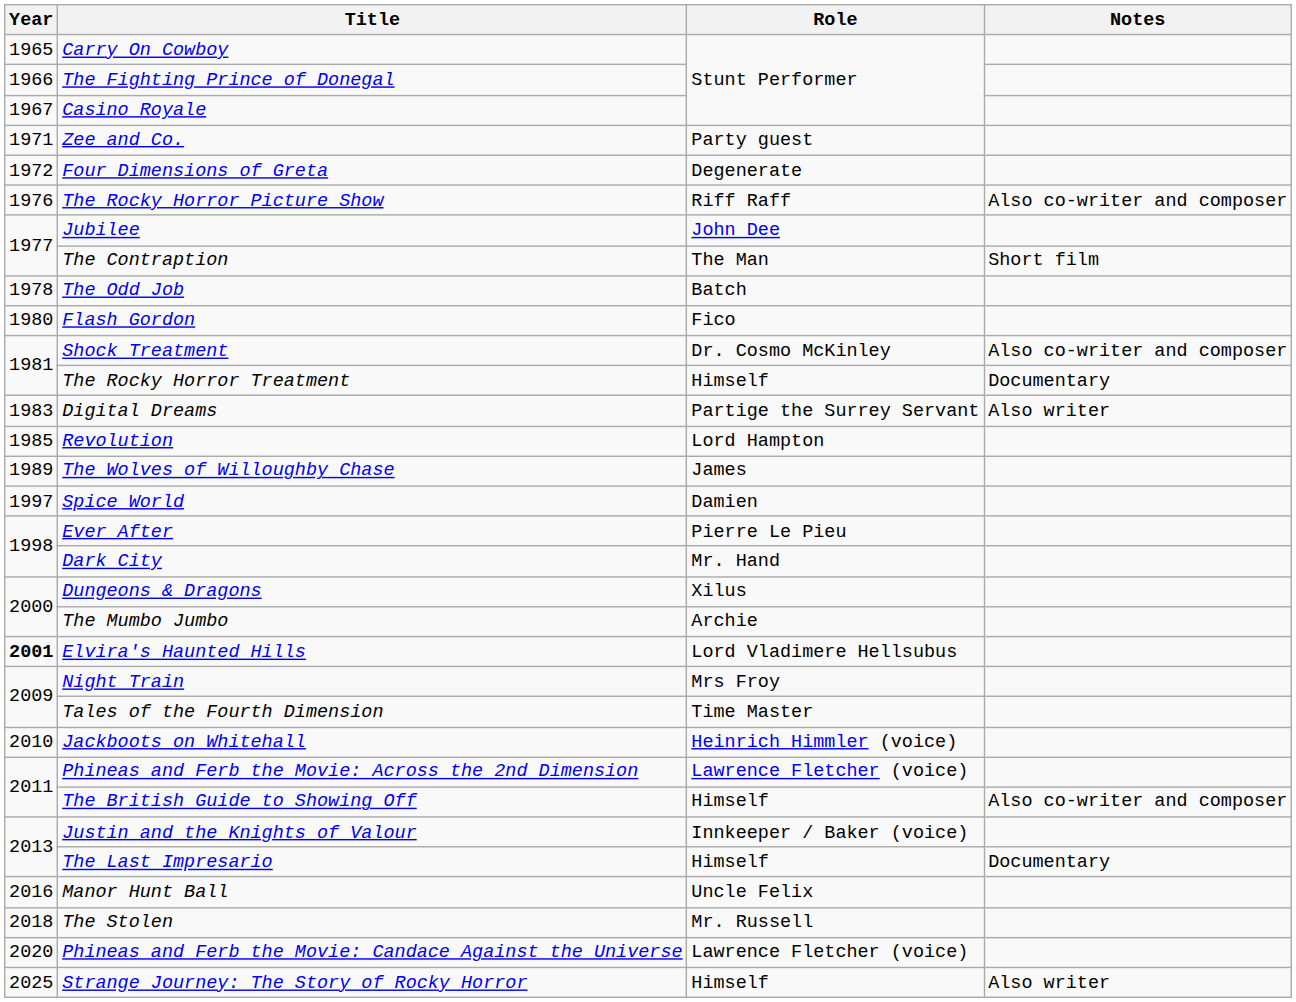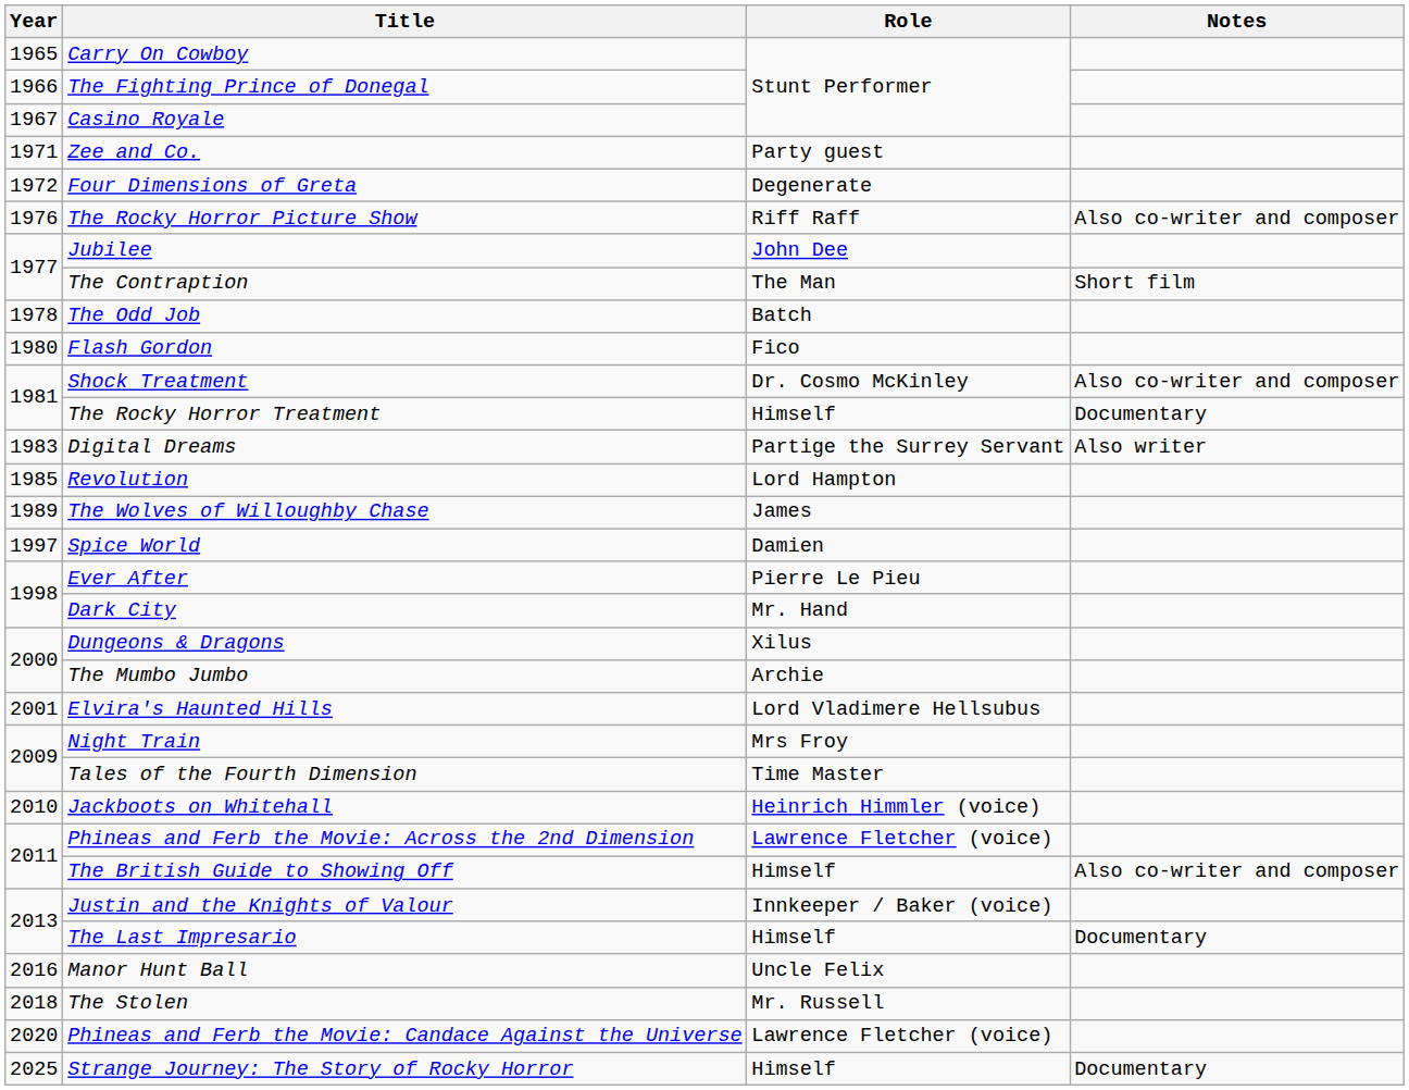 <table class="wikitable">
 <tr>
 <th>Year</th>
 <th>Title</th>
 <th>Role</th>
 <th>Notes</th>
 </tr>
 <tr>
 <td>1965</td>
 <td><em><a href='#'>Carry On Cowboy</a></em></td>
 <td rowspan="3">Stunt Performer</td>
 <td></td>
 </tr>
 <tr>
 <td>1966</td>
 <td><em><a href='#'>The Fighting Prince of Donegal</a></em></td>
 <td></td>
 </tr>
 <tr>
 <td>1967</td>
 <td><a href='#'><em>Casino Royale</em></a></td>
 <td></td>
 </tr>
 <tr>
 <td>1971</td>
 <td><em><a href='#'>Zee and Co.</a></em></td>
 <td>Party guest</td>
 <td></td>
 </tr>
 <tr>
 <td>1972</td>
 <td><em><a href='#'>Four Dimensions of Greta</a></em></td>
 <td>Degenerate</td>
 <td></td>
 </tr>
 <tr>
 <td>1976</td>
 <td><em><a href='#'>The Rocky Horror Picture Show</a></em></td>
 <td>Riff Raff</td>
 <td>Also co-writer and composer</td>
 </tr>
 <tr>
 <td rowspan="2">1977</td>
 <td><a href='#'><em>Jubilee</em></a></td>
 <td><a href='#'>John Dee</a></td>
 <td></td>
 </tr>
 <tr>
 <td><em>The Contraption</em></td>
 <td>The Man</td>
 <td>Short film</td>
 </tr>
 <tr>
 <td>1978</td>
 <td><em><a href='#'>The Odd Job</a></em></td>
 <td>Batch</td>
 <td></td>
 </tr>
 <tr>
 <td>1980</td>
 <td><a href='#'><em>Flash Gordon</em></a></td>
 <td>Fico</td>
 <td></td>
 </tr>
 <tr>
 <td rowspan="2">1981</td>
 <td><em><a href='#'>Shock Treatment</a></em></td>
 <td>Dr. Cosmo McKinley</td>
 <td>Also co-writer and composer</td>
 </tr>
 <tr>
 <td><em>The Rocky Horror Treatment</em></td>
 <td>Himself</td>
 <td>Documentary</td>
 </tr>
 <tr>
 <td>1983</td>
 <td><em>Digital Dreams</em></td>
 <td>Partige the Surrey Servant</td>
 <td>Also writer</td>
 </tr>
 <tr>
 <td>1985</td>
 <td><a href='#'><em>Revolution</em></a></td>
 <td>Lord Hampton</td>
 <td></td>
 </tr>
 <tr>
 <td>1989</td>
 <td><a href='#'><em>The Wolves of Willoughby Chase</em></a></td>
 <td>James</td>
 <td></td>
 </tr>
 <tr>
 <td>1997</td>
 <td><a href='#'><em>Spice World</em></a></td>
 <td>Damien</td>
 <td></td>
 </tr>
 <tr>
 <td rowspan="2">1998</td>
 <td><em><a href='#'>Ever After</a></em></td>
 <td>Pierre Le Pieu</td>
 <td></td>
 </tr>
 <tr>
 <td><a href='#'><em>Dark City</em></a></td>
 <td>Mr. Hand</td>
 <td></td>
 </tr>
 <tr>
 <td rowspan="2">2000</td>
 <td><em><a href='#'>Dungeons & Dragons</a></em></td>
 <td>Xilus</td>
 <td></td>
 </tr>
 <tr>
 <td><em>The Mumbo Jumbo</em></td>
 <td>Archie</td>
 <td></td>
 </tr>
 <tr>
-<td><strong>2001</strong></td>
+<td>2001</td>
 <td><em><a href='#'>Elvira's Haunted Hills</a></em></td>
 <td>Lord Vladimere Hellsubus</td>
 <td></td>
 </tr>
 <tr>
 <td rowspan="2">2009</td>
 <td><a href='#'><em>Night Train</em></a></td>
 <td>Mrs Froy</td>
 <td></td>
 </tr>
 <tr>
 <td><em>Tales of the Fourth Dimension</em></td>
 <td>Time Master</td>
 <td></td>
 </tr>
 <tr>
 <td>2010</td>
 <td><em><a href='#'>Jackboots on Whitehall</a></em></td>
 <td><a href='#'>Heinrich Himmler</a> (voice)</td>
 <td></td>
 </tr>
 <tr>
 <td rowspan="2">2011</td>
 <td><em><a href='#'>Phineas and Ferb the Movie: Across the 2nd Dimension</a></em></td>
 <td><a href='#'>Lawrence Fletcher</a> (voice)</td>
 <td></td>
 </tr>
 <tr>
 <td><em><a href='#'>The British Guide to Showing Off</a></em></td>
 <td>Himself</td>
 <td>Also co-writer and composer</td>
 </tr>
 <tr>
 <td rowspan="2">2013</td>
 <td><em><a href='#'>Justin and the Knights of Valour</a></em></td>
 <td>Innkeeper / Baker (voice)</td>
 <td></td>
 </tr>
 <tr>
 <td><em><a href='#'>The Last Impresario</a></em></td>
 <td>Himself</td>
 <td>Documentary</td>
 </tr>
 <tr>
 <td>2016</td>
 <td><em>Manor Hunt Ball</em></td>
 <td>Uncle Felix</td>
 <td></td>
 </tr>
 <tr>
 <td>2018</td>
 <td><em>The Stolen</em></td>
 <td>Mr. Russell</td>
 <td></td>
 </tr>
 <tr>
 <td>2020</td>
 <td><em><a href='#'>Phineas and Ferb the Movie: Candace Against the Universe</a></em></td>
 <td>Lawrence Fletcher (voice)</td>
 <td></td>
 </tr>
 <tr>
 <td>2025</td>
 <td><em><a href='#'>Strange Journey: The Story of Rocky Horror</a></em></td>
 <td>Himself</td>
-<td>Also writer</td>
+<td>Documentary</td>
 </tr>
 </table>
